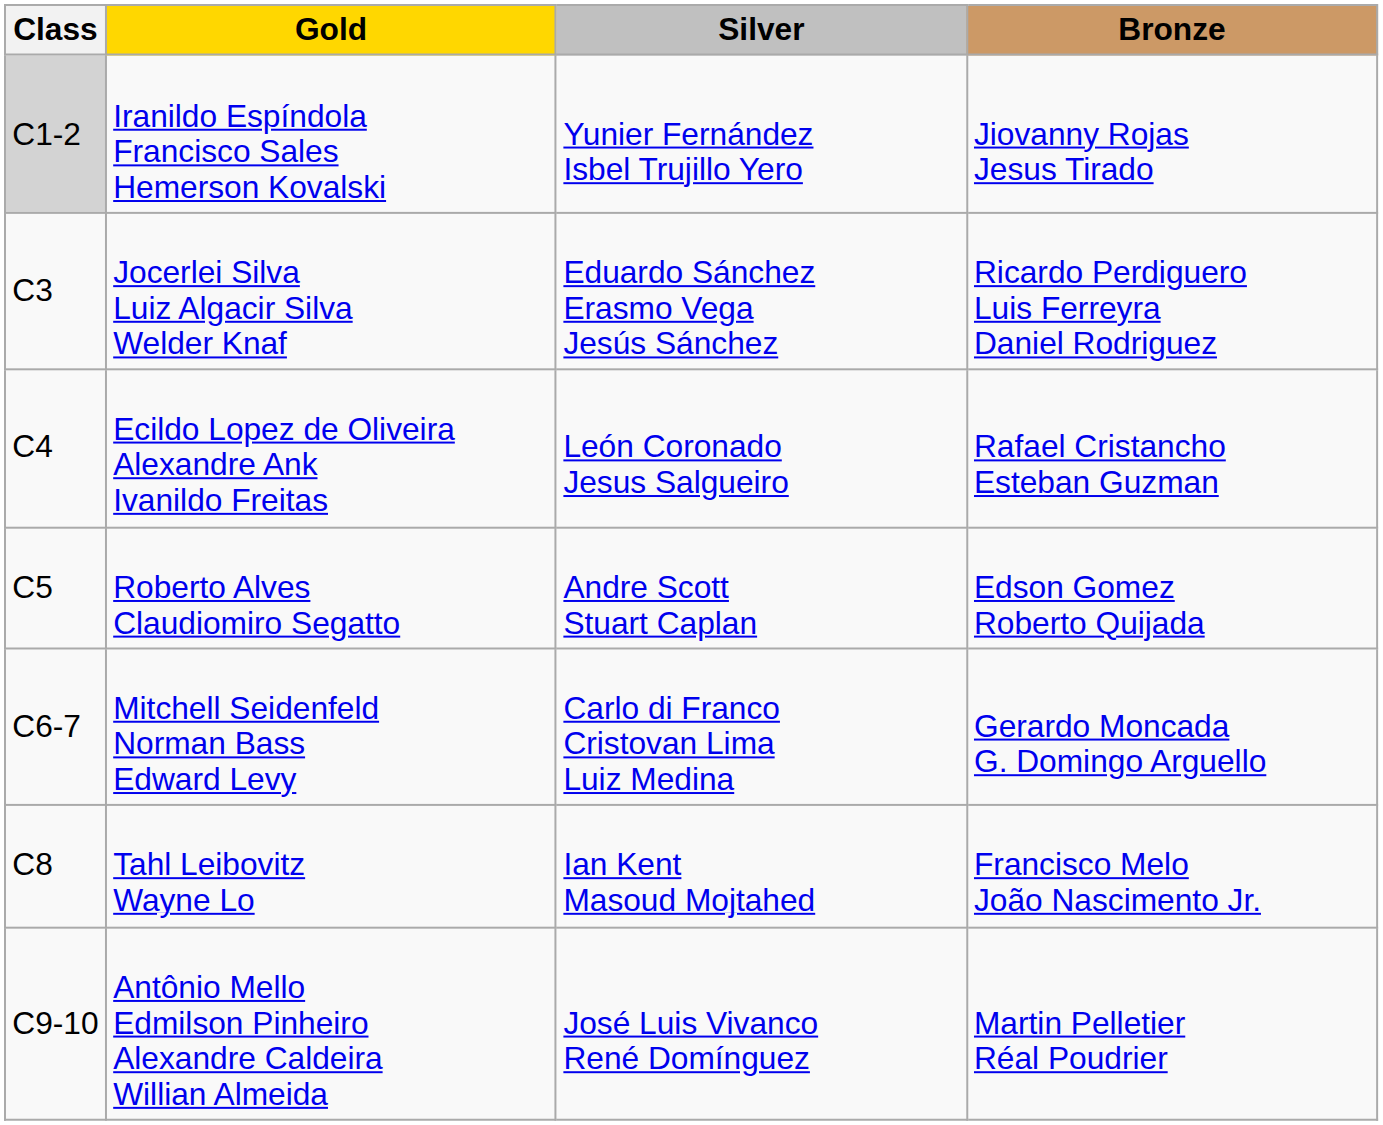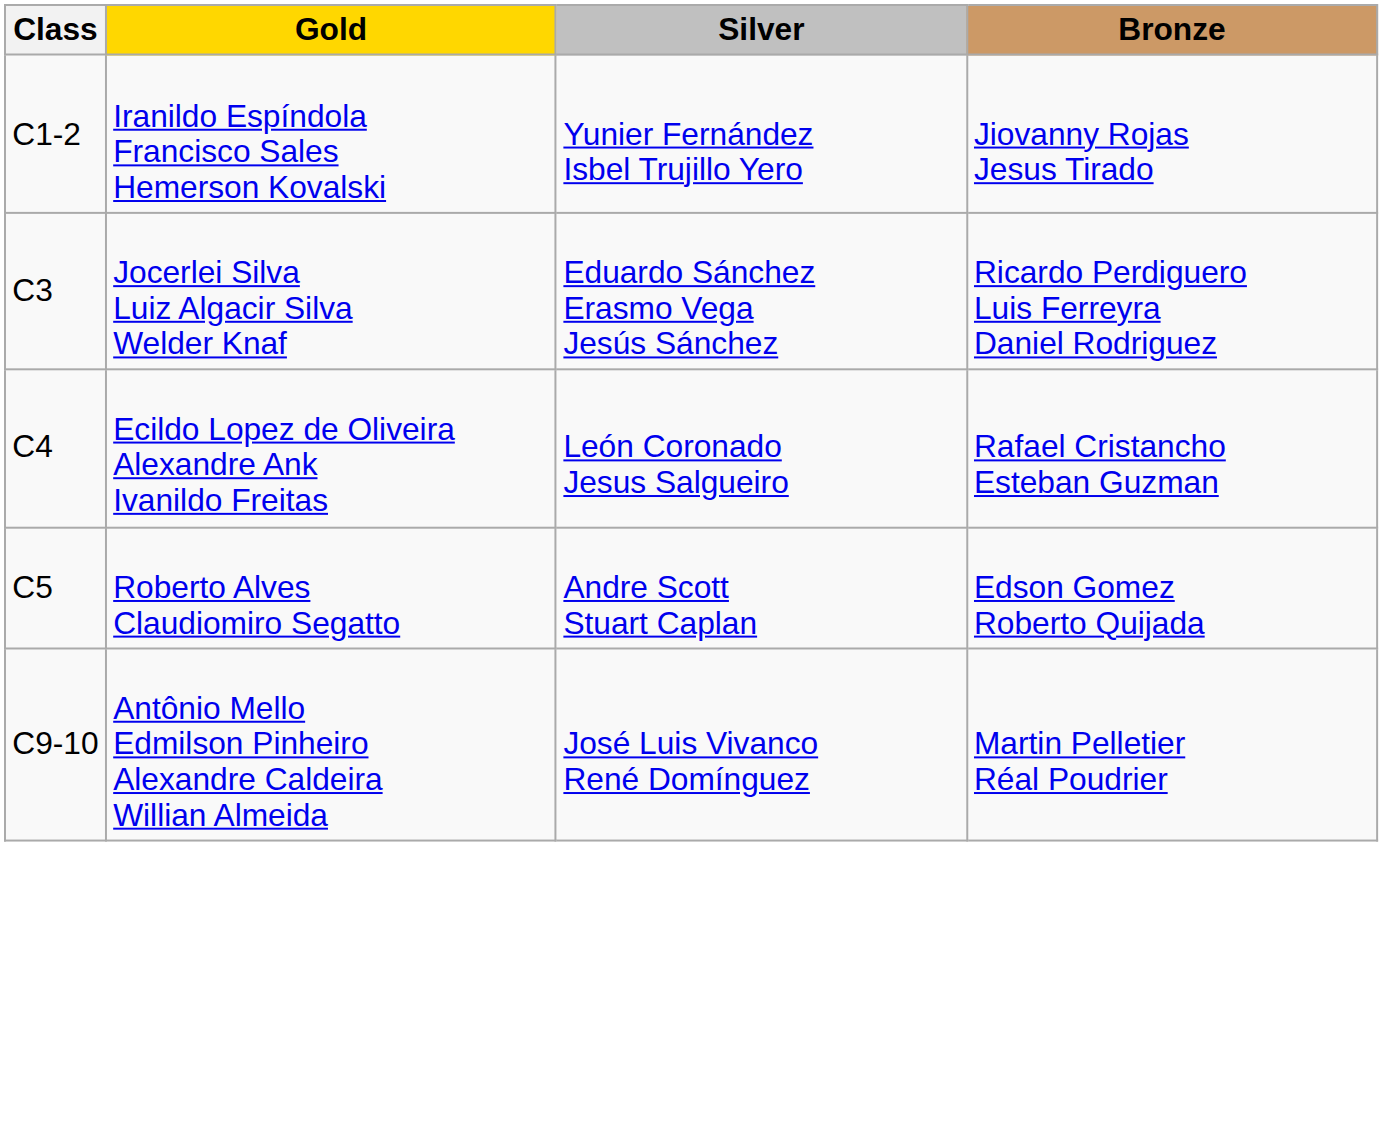 <table class=wikitable>
 <tr>
 <th>Class</th>
 <th width=220 style="background:gold;">Gold</th>
 <th width=200 style="background:silver;">Silver</th>
 <th width=200 style="background:#CC9966;">Bronze</th>
 </tr>
 <tr>
-<td style="background: lightgrey;">C1-2<br></td>
+<td>C1-2<br></td>
 <td><br><a href='#'>Iranildo Espíndola</a><br><a href='#'>Francisco Sales</a><br><a href='#'>Hemerson Kovalski</a></td>
 <td><br><a href='#'>Yunier Fernández</a><br><a href='#'>Isbel Trujillo Yero</a></td>
 <td><br><a href='#'>Jiovanny Rojas</a><br><a href='#'>Jesus Tirado</a></td>
 </tr>
 <tr>
 <td>C3<br></td>
 <td><br><a href='#'>Jocerlei Silva</a><br><a href='#'>Luiz Algacir Silva</a><br><a href='#'>Welder Knaf</a></td>
 <td><br><a href='#'>Eduardo Sánchez</a><br><a href='#'>Erasmo Vega</a><br><a href='#'>Jesús Sánchez</a></td>
 <td><br><a href='#'>Ricardo Perdiguero</a><br><a href='#'>Luis Ferreyra</a><br><a href='#'>Daniel Rodriguez</a></td>
 </tr>
 <tr>
 <td>C4<br></td>
 <td><br><a href='#'>Ecildo Lopez de Oliveira</a><br><a href='#'>Alexandre Ank</a><br><a href='#'>Ivanildo Freitas</a></td>
 <td><br><a href='#'>León Coronado</a><br><a href='#'>Jesus Salgueiro</a></td>
 <td><br><a href='#'>Rafael Cristancho</a><br><a href='#'>Esteban Guzman</a></td>
 </tr>
 <tr>
 <td>C5<br></td>
 <td><br><a href='#'>Roberto Alves</a><br><a href='#'>Claudiomiro Segatto</a></td>
 <td><br><a href='#'>Andre Scott</a><br><a href='#'>Stuart Caplan</a></td>
 <td><br><a href='#'>Edson Gomez</a><br><a href='#'>Roberto Quijada</a></td>
 </tr>
 <tr>
-<td>C6-7<br></td>
-<td><br><a href='#'>Mitchell Seidenfeld</a><br><a href='#'>Norman Bass</a><br><a href='#'>Edward Levy</a></td>
-<td><br><a href='#'>Carlo di Franco</a><br><a href='#'>Cristovan Lima</a><br><a href='#'>Luiz Medina</a></td>
-<td><br><a href='#'>Gerardo Moncada</a><br><a href='#'>G. Domingo Arguello</a></td>
-</tr>
-<tr>
-<td>C8<br></td>
-<td><br><a href='#'>Tahl Leibovitz</a><br><a href='#'>Wayne Lo</a></td>
-<td><br><a href='#'>Ian Kent</a><br><a href='#'>Masoud Mojtahed</a></td>
-<td><br><a href='#'>Francisco Melo</a><br><a href='#'>João Nascimento Jr.</a></td>
-</tr>
-<tr>
 <td>C9-10<br></td>
 <td><br><a href='#'>Antônio Mello</a><br><a href='#'>Edmilson Pinheiro</a><br><a href='#'>Alexandre Caldeira</a><br><a href='#'>Willian Almeida</a></td>
 <td><br><a href='#'>José Luis Vivanco</a><br><a href='#'>René Domínguez</a></td>
 <td><br><a href='#'>Martin Pelletier</a><br><a href='#'>Réal Poudrier</a></td>
 </tr>
 </table>
